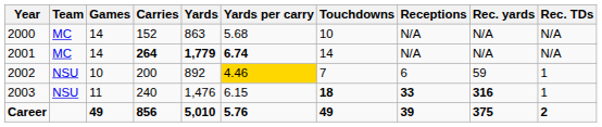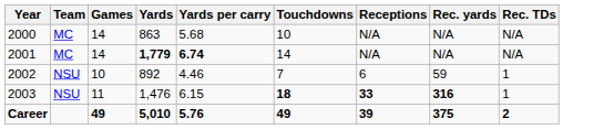 <table class="wikitable">
 <tr>
 <th>Year</th>
 <th>Team</th>
 <th>Games</th>
-<th>Carries</th>
 <th>Yards</th>
 <th>Yards per carry</th>
 <th>Touchdowns</th>
 <th>Receptions</th>
 <th>Rec. yards</th>
 <th>Rec. TDs</th>
 </tr>
 <tr>
 <td>2000</td>
 <td><a href='#'>MC</a></td>
 <td>14</td>
-<td>152</td>
 <td>863</td>
 <td>5.68</td>
 <td>10</td>
 <td>N/A</td>
 <td>N/A</td>
 <td>N/A</td>
 </tr>
 <tr>
 <td>2001</td>
 <td><a href='#'>MC</a></td>
 <td>14</td>
-<td><strong>264</strong></td>
 <td><strong>1,779</strong></td>
 <td><strong>6.74</strong></td>
 <td>14</td>
 <td>N/A</td>
 <td>N/A</td>
 <td>N/A</td>
 </tr>
 <tr>
 <td>2002</td>
 <td><a href='#'>NSU</a></td>
 <td>10</td>
-<td>200</td>
 <td>892</td>
-<td style="background: gold;">4.46</td>
+<td>4.46</td>
 <td>7</td>
 <td>6</td>
 <td>59</td>
 <td>1</td>
 </tr>
 <tr>
 <td>2003</td>
 <td><a href='#'>NSU</a></td>
 <td>11</td>
-<td>240</td>
 <td>1,476</td>
 <td>6.15</td>
 <td><strong>18</strong></td>
 <td><strong>33</strong></td>
 <td><strong>316</strong></td>
 <td>1</td>
 </tr>
 <tr>
 <td><strong>Career</strong></td>
 <td></td>
 <td><strong>49</strong></td>
-<td><strong>856</strong></td>
 <td><strong>5,010</strong></td>
 <td><strong>5.76</strong></td>
 <td><strong>49</strong></td>
 <td><strong>39</strong></td>
 <td><strong>375</strong></td>
 <td><strong>2</strong></td>
 </tr>
 </table>
